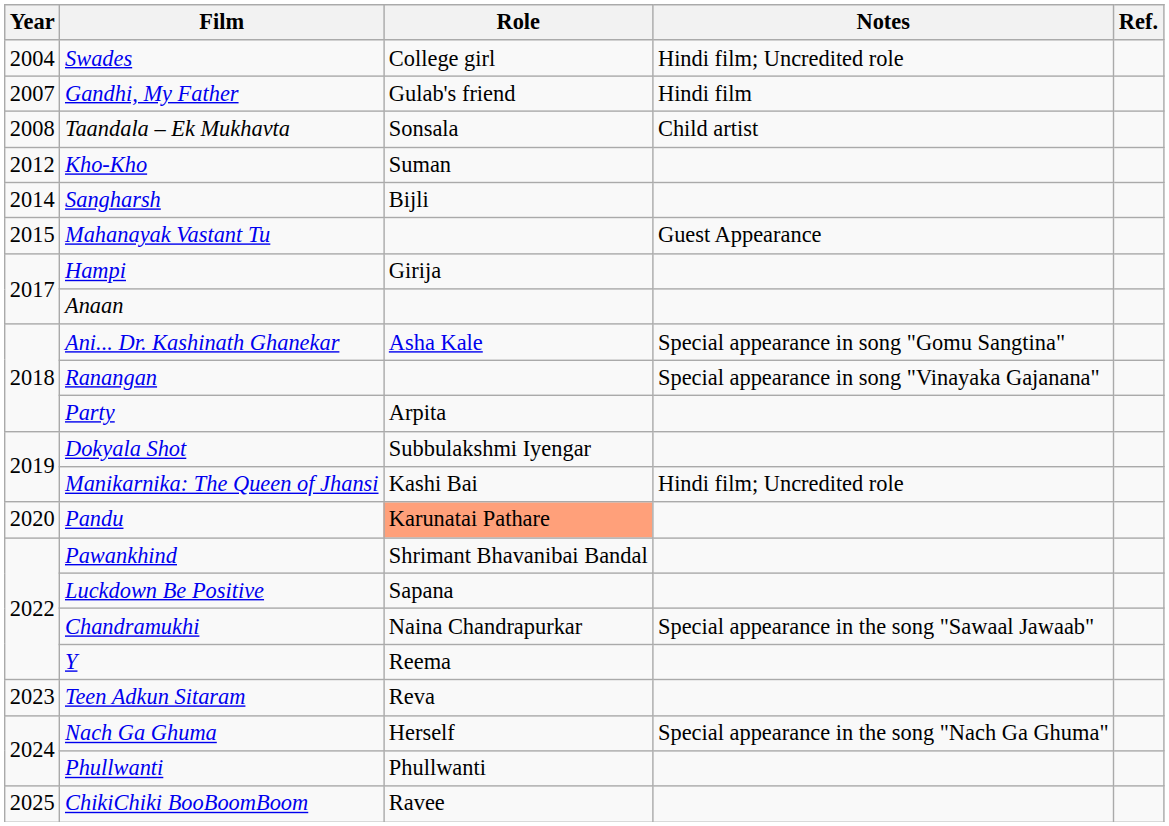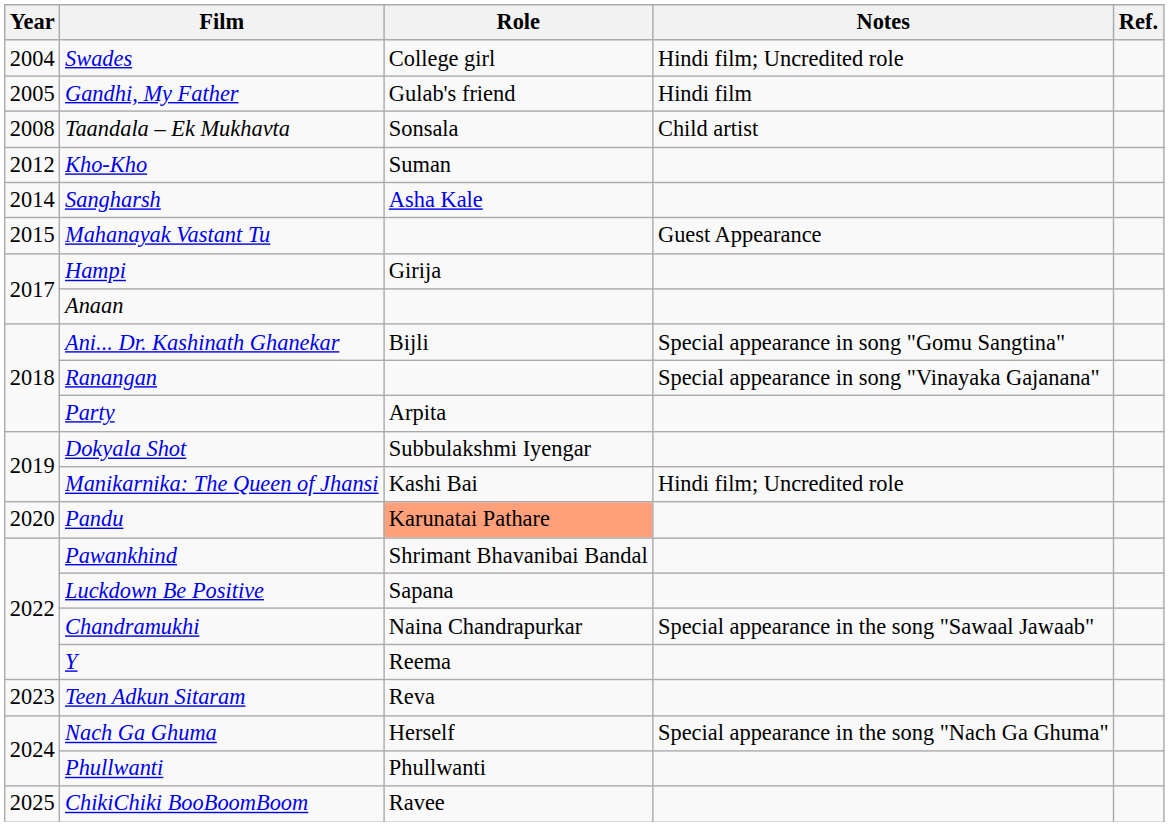 <table class="wikitable sortable">
 <tr style="background:#ccc; text-align:center;">
 <th>Year</th>
 <th>Film</th>
 <th>Role</th>
 <th>Notes</th>
 <th>Ref.</th>
 </tr>
 <tr>
 <td>2004</td>
 <td><em><a href='#'>Swades</a></em></td>
 <td>College girl</td>
 <td>Hindi film; Uncredited role</td>
 <td></td>
 </tr>
 <tr>
-<td>2007</td>
+<td>2005</td>
 <td><em><a href='#'>Gandhi, My Father</a></em></td>
 <td>Gulab's friend</td>
 <td>Hindi film</td>
 <td></td>
 </tr>
 <tr>
 <td>2008</td>
 <td><em>Taandala – Ek Mukhavta</em></td>
 <td>Sonsala</td>
 <td>Child artist</td>
 <td></td>
 </tr>
 <tr>
 <td>2012</td>
 <td><em><a href='#'>Kho-Kho</a></em></td>
 <td>Suman</td>
 <td></td>
 <td></td>
 </tr>
 <tr>
 <td>2014</td>
 <td><em><a href='#'>Sangharsh</a></em></td>
-<td>Bijli</td>
+<td><a href='#'>Asha Kale</a></td>
 <td></td>
 <td></td>
 </tr>
 <tr>
 <td>2015</td>
 <td><em><a href='#'>Mahanayak Vastant Tu</a></em></td>
 <td></td>
 <td>Guest Appearance</td>
 <td></td>
 </tr>
 <tr>
 <td rowspan="2">2017</td>
 <td><em><a href='#'>Hampi</a></em></td>
 <td>Girija</td>
 <td></td>
 <td></td>
 </tr>
 <tr>
 <td><em>Anaan</em></td>
 <td></td>
 <td></td>
 <td></td>
 </tr>
 <tr>
 <td rowspan="3">2018</td>
 <td><em><a href='#'>Ani... Dr. Kashinath Ghanekar</a></em></td>
-<td><a href='#'>Asha Kale</a></td>
+<td>Bijli</td>
 <td>Special appearance in song "Gomu Sangtina"</td>
 <td></td>
 </tr>
 <tr>
 <td><em><a href='#'>Ranangan</a></em></td>
 <td></td>
 <td>Special appearance in song "Vinayaka Gajanana"</td>
 <td></td>
 </tr>
 <tr>
 <td><em><a href='#'>Party</a></em></td>
 <td>Arpita</td>
 <td></td>
 <td></td>
 </tr>
 <tr>
 <td rowspan="2">2019</td>
 <td><em><a href='#'>Dokyala Shot</a></em></td>
 <td>Subbulakshmi Iyengar</td>
 <td></td>
 <td></td>
 </tr>
 <tr>
 <td><em><a href='#'>Manikarnika: The Queen of Jhansi</a></em></td>
 <td>Kashi Bai</td>
 <td>Hindi film; Uncredited role</td>
 <td></td>
 </tr>
 <tr>
 <td>2020</td>
 <td><em><a href='#'>Pandu</a></em></td>
 <td style="background: lightsalmon;">Karunatai Pathare</td>
 <td></td>
 <td></td>
 </tr>
 <tr>
 <td rowspan="4">2022</td>
 <td><em><a href='#'>Pawankhind</a></em></td>
 <td>Shrimant Bhavanibai Bandal</td>
 <td></td>
 <td></td>
 </tr>
 <tr>
 <td><em><a href='#'>Luckdown Be Positive</a></em></td>
 <td>Sapana</td>
 <td></td>
 <td></td>
 </tr>
 <tr>
 <td><em><a href='#'>Chandramukhi</a></em></td>
 <td>Naina Chandrapurkar</td>
 <td>Special appearance in the song "Sawaal Jawaab"</td>
 <td></td>
 </tr>
 <tr>
 <td><em><a href='#'>Y</a></em></td>
 <td>Reema</td>
 <td></td>
 <td></td>
 </tr>
 <tr>
 <td>2023</td>
 <td><em><a href='#'>Teen Adkun Sitaram</a></em></td>
 <td>Reva</td>
 <td></td>
 <td></td>
 </tr>
 <tr>
 <td rowspan="2">2024</td>
 <td><em><a href='#'>Nach Ga Ghuma</a></em></td>
 <td>Herself</td>
 <td>Special appearance in the song "Nach Ga Ghuma"</td>
 <td></td>
 </tr>
 <tr>
 <td><em><a href='#'>Phullwanti</a></em></td>
 <td>Phullwanti</td>
 <td></td>
 <td></td>
 </tr>
 <tr>
 <td>2025</td>
 <td><a href='#'><em>ChikiChiki BooBoomBoom</em></a></td>
 <td>Ravee</td>
 <td></td>
 <td></td>
 </tr>
 </table>
